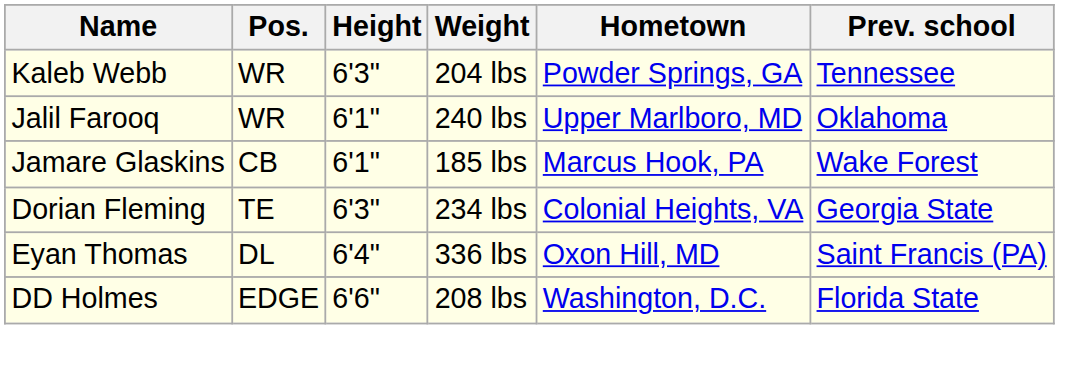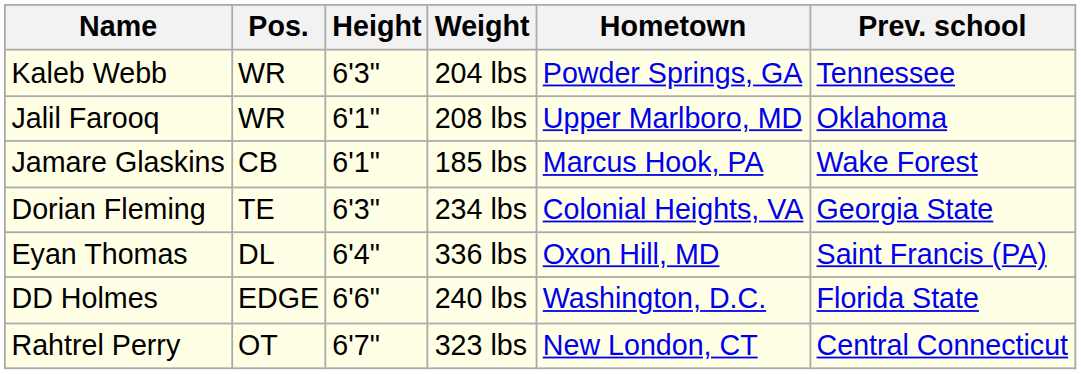 <table class="wikitable sortable">
 <tr>
 <th>Name</th>
 <th>Pos.</th>
 <th>Height</th>
 <th>Weight</th>
 <th>Hometown</th>
 <th class="unsortable">Prev. school</th>
 </tr>
 <tr style="background:#FFFFE6;">
 <td>Kaleb Webb</td>
 <td>WR</td>
 <td>6'3"</td>
 <td>204 lbs</td>
 <td><a href='#'>Powder Springs, GA</a></td>
 <td><a href='#'>Tennessee</a></td>
 </tr>
 <tr style="background:#FFFFE6;">
 <td>Jalil Farooq</td>
 <td>WR</td>
 <td>6'1"</td>
-<td>240 lbs</td>
+<td>208 lbs</td>
 <td><a href='#'>Upper Marlboro, MD</a></td>
 <td><a href='#'>Oklahoma</a></td>
 </tr>
 <tr style="background:#FFFFE6;">
 <td>Jamare Glaskins</td>
 <td>CB</td>
 <td>6'1"</td>
 <td>185 lbs</td>
 <td><a href='#'>Marcus Hook, PA</a></td>
 <td><a href='#'>Wake Forest</a></td>
 </tr>
 <tr style="background:#FFFFE6;">
 <td>Dorian Fleming</td>
 <td>TE</td>
 <td>6'3"</td>
 <td>234 lbs</td>
 <td><a href='#'>Colonial Heights, VA</a></td>
 <td><a href='#'>Georgia State</a></td>
 </tr>
 <tr style="background:#FFFFE6;">
 <td>Eyan Thomas</td>
 <td>DL</td>
 <td>6'4"</td>
 <td>336 lbs</td>
 <td><a href='#'>Oxon Hill, MD</a></td>
 <td><a href='#'>Saint Francis (PA)</a></td>
 </tr>
 <tr style="background:#FFFFE6;">
 <td>DD Holmes</td>
 <td>EDGE</td>
 <td>6'6"</td>
-<td>208 lbs</td>
+<td>240 lbs</td>
 <td><a href='#'>Washington, D.C.</a></td>
 <td><a href='#'>Florida State</a></td>
 </tr>
+<tr style="background:#FFFFE6;">
+<td>Rahtrel Perry</td>
+<td>OT</td>
+<td>6'7"</td>
+<td>323 lbs</td>
+<td><a href='#'>New London, CT</a></td>
+<td><a href='#'>Central Connecticut</a></td>
+</tr>
 </table>
